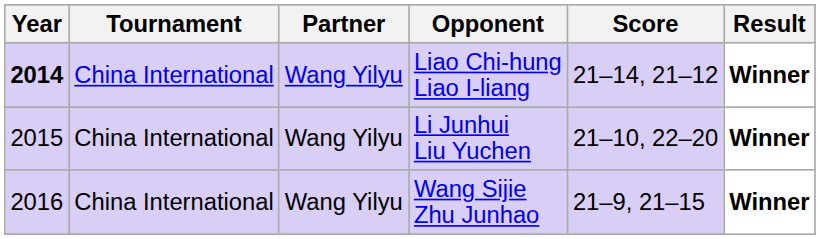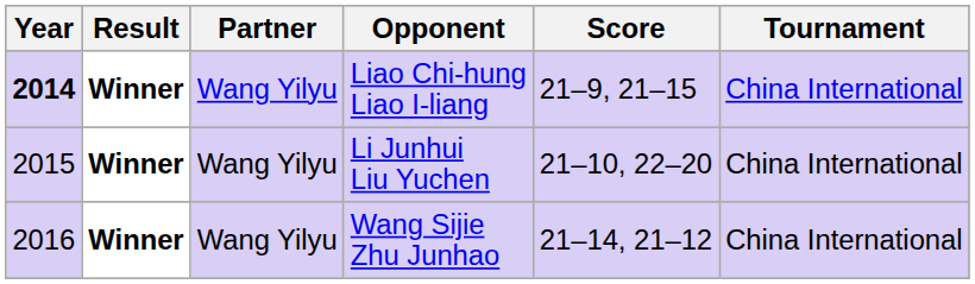 <table class="sortable wikitable" style="font-size: 90%;">
 <tr>
 <th>Year</th>
-<th>Tournament</th>
+<th>Result</th>
 <th>Partner</th>
 <th>Opponent</th>
 <th>Score</th>
-<th>Result</th>
+<th>Tournament</th>
 </tr>
 <tr style="background:#D8CEF6">
 <td align="center"><strong>2014</strong></td>
-<td align="left"><a href='#'>China International</a></td>
+<td style="text-align:left; background:white"> <strong>Winner</strong></td>
 <td align="left"> <a href='#'>Wang Yilyu</a></td>
 <td align="left"> <a href='#'>Liao Chi-hung</a> <br>  <a href='#'>Liao I-liang</a></td>
-<td align="left">21–14, 21–12</td>
-<td style="text-align:left; background:white"> <strong>Winner</strong></td>
+<td align="left">21–9, 21–15</td>
+<td align="left"><a href='#'>China International</a></td>
 </tr>
 <tr style="background:#D8CEF6">
 <td align="center">2015</td>
-<td align="left">China International</td>
+<td style="text-align:left; background:white"> <strong>Winner</strong></td>
 <td align="left"> Wang Yilyu</td>
 <td align="left"> <a href='#'>Li Junhui</a> <br>  <a href='#'>Liu Yuchen</a></td>
 <td align="left">21–10, 22–20</td>
-<td style="text-align:left; background:white"> <strong>Winner</strong></td>
+<td align="left">China International</td>
 </tr>
 <tr style="background:#D8CEF6">
 <td align="center">2016</td>
-<td align="left">China International</td>
+<td style="text-align:left; background:white"> <strong>Winner</strong></td>
 <td align="left"> Wang Yilyu</td>
 <td align="left"> <a href='#'>Wang Sijie</a> <br>  <a href='#'>Zhu Junhao</a></td>
-<td align="left">21–9, 21–15</td>
-<td style="text-align:left; background:white"> <strong>Winner</strong></td>
+<td align="left">21–14, 21–12</td>
+<td align="left">China International</td>
 </tr>
 </table>
